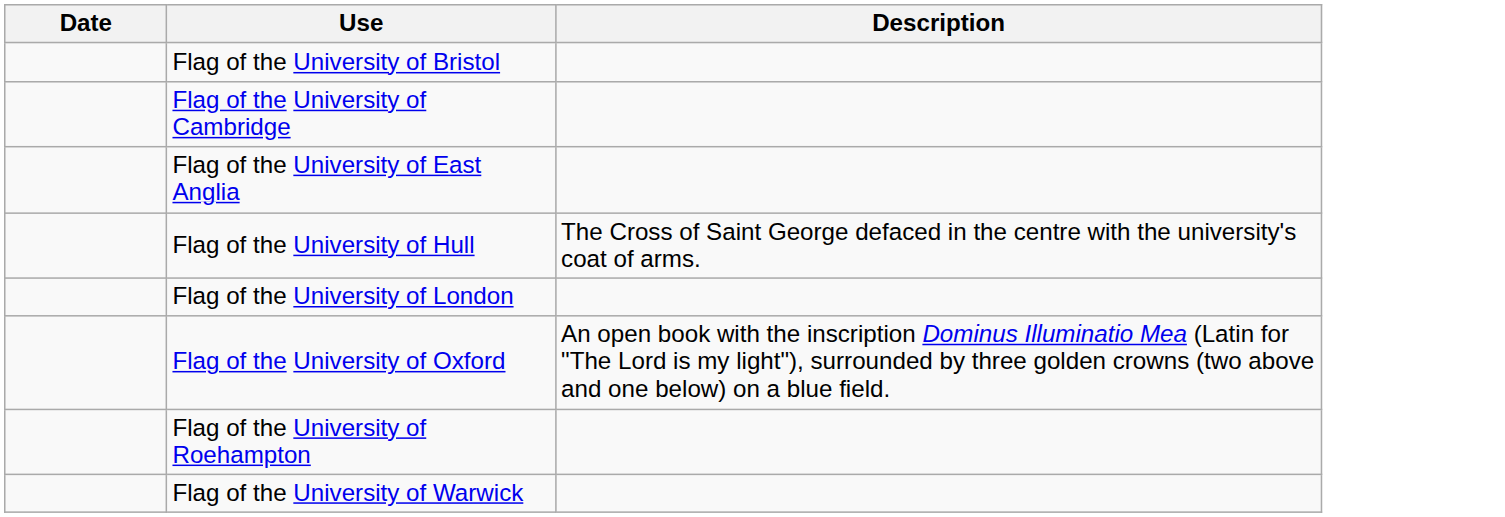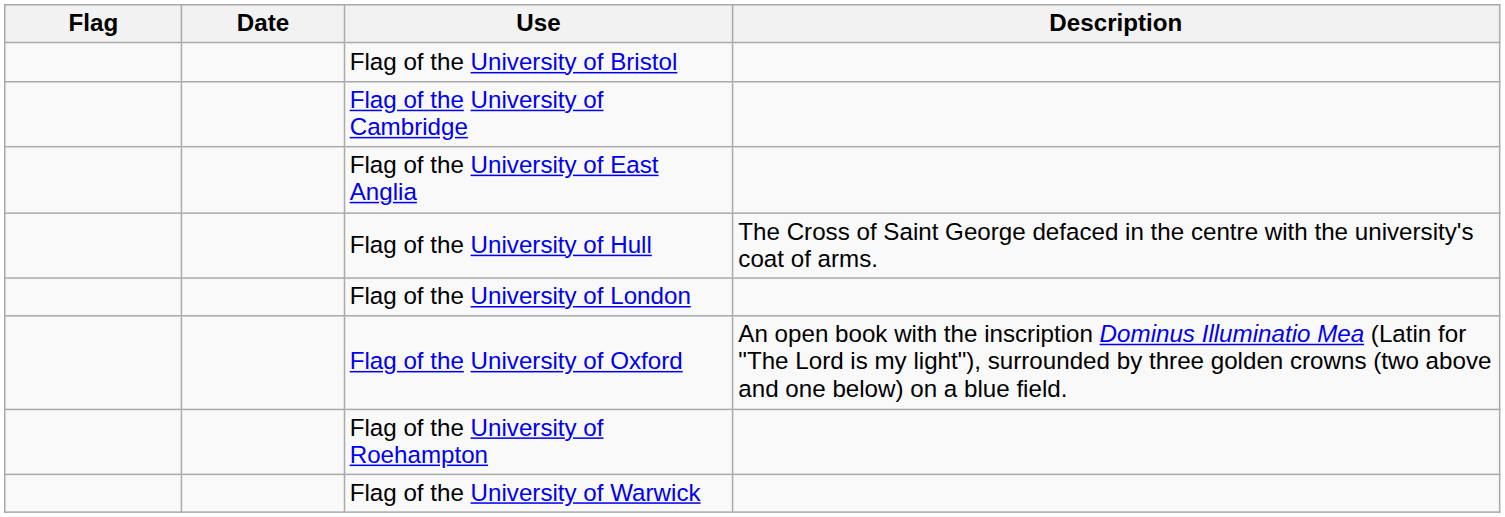 <table class="wikitable">
 <tr style="background:#efefef;">
+<th style="width:110px;">Flag</th>
 <th style="width:100px;">Date</th>
 <th style="width:250px;">Use</th>
 <th style="width:500px;">Description</th>
 </tr>
 <tr>
 <td></td>
+<td></td>
 <td>Flag of the <a href='#'>University of Bristol</a></td>
 <td></td>
 </tr>
 <tr>
+<td></td>
 <td></td>
 <td><a href='#'>Flag of the</a> <a href='#'>University of Cambridge</a></td>
 <td></td>
 </tr>
 <tr>
 <td></td>
+<td></td>
 <td>Flag of the <a href='#'>University of East Anglia</a></td>
 <td></td>
 </tr>
 <tr>
+<td></td>
 <td></td>
 <td>Flag of the <a href='#'>University of Hull</a></td>
 <td>The Cross of Saint George defaced in the centre with the university's coat of arms.</td>
 </tr>
 <tr>
 <td></td>
+<td></td>
 <td>Flag of the <a href='#'>University of London</a></td>
 <td></td>
 </tr>
 <tr>
+<td></td>
 <td></td>
 <td><a href='#'>Flag of the</a> <a href='#'>University of Oxford</a></td>
 <td>An open book with the inscription <em><a href='#'>Dominus Illuminatio Mea</a></em> (Latin for "The Lord is my light"), surrounded by three golden crowns (two above and one below) on a blue field.</td>
 </tr>
 <tr>
 <td></td>
+<td></td>
 <td>Flag of the <a href='#'>University of Roehampton</a></td>
 <td></td>
 </tr>
 <tr>
 <td></td>
+<td></td>
 <td>Flag of the <a href='#'>University of Warwick</a></td>
 <td></td>
 </tr>
 </table>
